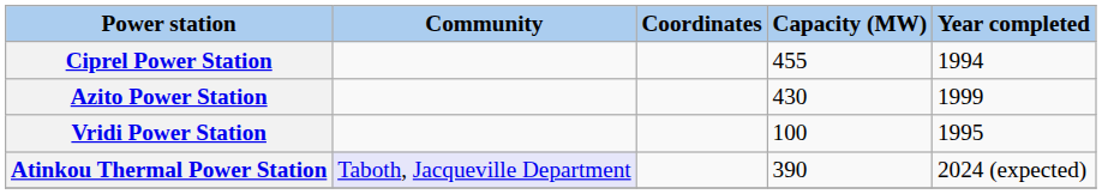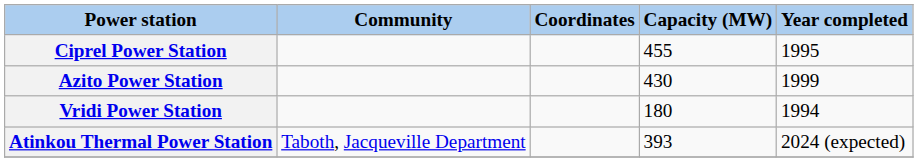 <table class="wikitable sortable">
 <tr>
 <th style="background-color:#ABCDEF;">Power station</th>
 <th style="background-color:#ABCDEF;">Community</th>
 <th style="background-color:#ABCDEF;">Coordinates</th>
 <th style="background-color:#ABCDEF;">Capacity (MW)</th>
 <th style="background-color:#ABCDEF;">Year completed</th>
 </tr>
 <tr>
 <th><a href='#'>Ciprel Power Station</a></th>
 <td></td>
 <td></td>
 <td>455</td>
-<td>1994</td>
+<td>1995</td>
 </tr>
 <tr>
 <th><a href='#'>Azito Power Station</a></th>
 <td></td>
 <td></td>
 <td>430</td>
 <td>1999</td>
 </tr>
 <tr>
 <th><a href='#'>Vridi Power Station</a></th>
 <td></td>
 <td></td>
-<td>100</td>
-<td>1995</td>
+<td>180</td>
+<td>1994</td>
 </tr>
 <tr>
 <th><a href='#'>Atinkou Thermal Power Station</a></th>
-<td style="background: lavender;"><a href='#'>Taboth</a>, <a href='#'>Jacqueville Department</a></td>
+<td><a href='#'>Taboth</a>, <a href='#'>Jacqueville Department</a></td>
 <td></td>
-<td>390</td>
+<td>393</td>
 <td>2024 (expected)</td>
 </tr>
 <tr>
 </tr>
 </table>
